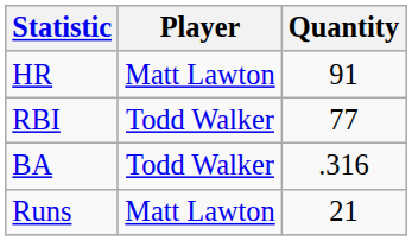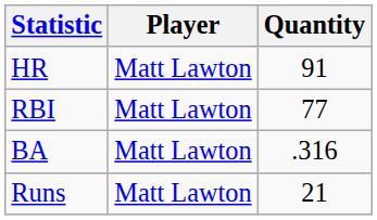 <table class="wikitable" style="text-align: center;">
 <tr>
 <th><a href='#'>Statistic</a></th>
 <th>Player</th>
 <th>Quantity</th>
 </tr>
 <tr>
 <td align="left"><a href='#'>HR</a></td>
 <td><a href='#'>Matt Lawton</a></td>
 <td>91</td>
 </tr>
 <tr>
 <td align="left"><a href='#'>RBI</a></td>
-<td><a href='#'>Todd Walker</a></td>
+<td><a href='#'>Matt Lawton</a></td>
 <td>77</td>
 </tr>
 <tr>
 <td align="left"><a href='#'>BA</a></td>
-<td><a href='#'>Todd Walker</a></td>
+<td><a href='#'>Matt Lawton</a></td>
 <td>.316</td>
 </tr>
 <tr>
 <td align="left"><a href='#'>Runs</a></td>
 <td><a href='#'>Matt Lawton</a></td>
 <td>21</td>
 </tr>
 </table>
